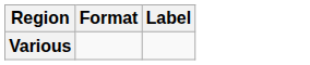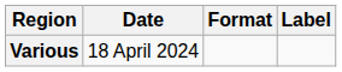 <table class="wikitable plainrowheaders">
 <tr>
 <th scope="col">Region</th>
+<th scope="col">Date</th>
 <th scope="col">Format</th>
 <th scope="col">Label</th>
 </tr>
 <tr>
 <th scope="row">Various</th>
+<td>18 April 2024</td>
 <td></td>
 <td></td>
 </tr>
 </table>
